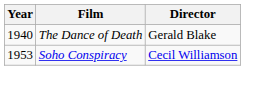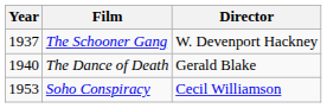 <table class="wikitable">
 <tr>
 <th>Year</th>
 <th>Film</th>
 <th>Director</th>
+</tr>
+<tr>
+<td>1937</td>
+<td><em><a href='#'>The Schooner Gang</a></em></td>
+<td>W. Devenport Hackney</td>
 </tr>
 <tr>
 <td>1940</td>
 <td><em>The Dance of Death</em></td>
 <td>Gerald Blake</td>
 </tr>
 <tr>
 <td>1953</td>
 <td><em><a href='#'>Soho Conspiracy</a></em></td>
 <td><a href='#'>Cecil Williamson</a></td>
 </tr>
 </table>
